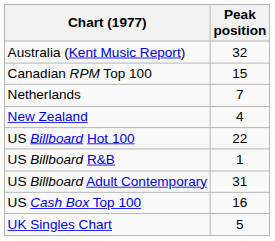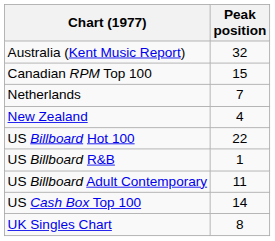 <table class="wikitable sortable">
 <tr>
 <th align="left">Chart (1977)</th>
 <th align="left">Peak<br>position</th>
 </tr>
 <tr>
 <td>Australia (<a href='#'>Kent Music Report</a>)</td>
 <td align="center">32</td>
 </tr>
 <tr>
 <td align="left">Canadian <em>RPM</em> Top 100</td>
 <td style="text-align:center;">15</td>
 </tr>
 <tr>
 <td>Netherlands </td>
 <td style="text-align:center;">7</td>
 </tr>
 <tr>
 <td><a href='#'>New Zealand</a></td>
 <td style="text-align:center;">4</td>
 </tr>
 <tr>
 <td align="left">US <em><a href='#'>Billboard</a></em> <a href='#'>Hot 100</a></td>
 <td style="text-align:center;">22</td>
 </tr>
 <tr>
 <td align="left">US <em>Billboard</em> <a href='#'>R&B</a></td>
 <td style="text-align:center;">1</td>
 </tr>
 <tr>
 <td>US <em>Billboard</em> <a href='#'>Adult Contemporary</a></td>
-<td align="center">31</td>
+<td align="center">11</td>
 </tr>
 <tr>
 <td align="left">US <a href='#'><em>Cash Box</em> Top 100</a></td>
-<td style="text-align:center;">16</td>
+<td style="text-align:center;">14</td>
 </tr>
 <tr>
 <td align="left"><a href='#'>UK Singles Chart</a></td>
-<td style="text-align:center;">5</td>
+<td style="text-align:center;">8</td>
 </tr>
 </table>
